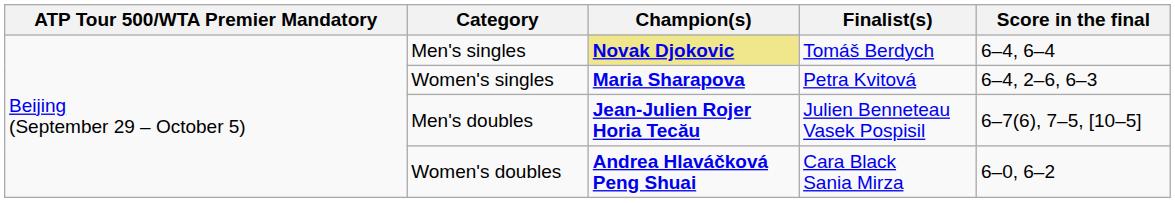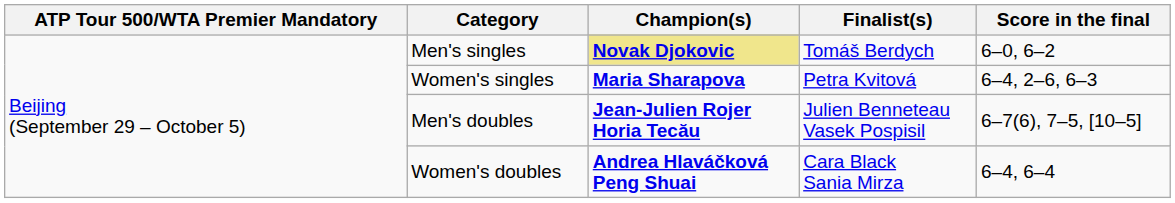 <table class="wikitable"  style="font-size:90%; width:100%;">
 <tr>
 <th>ATP Tour 500/WTA Premier Mandatory</th>
 <th>Category</th>
 <th>Champion(s)</th>
 <th>Finalist(s)</th>
 <th>Score in the final</th>
 </tr>
 <tr>
 <td rowspan="4"><a href='#'>Beijing</a><br>(September 29 – October 5)</td>
 <td>Men's singles</td>
 <td style="background: khaki;"> <strong><a href='#'>Novak Djokovic</a></strong></td>
 <td> <a href='#'>Tomáš Berdych</a></td>
-<td>6–4, 6–4</td>
+<td>6–0, 6–2</td>
 </tr>
 <tr>
 <td>Women's singles</td>
 <td> <strong><a href='#'>Maria Sharapova</a></strong></td>
 <td> <a href='#'>Petra Kvitová</a></td>
 <td>6–4, 2–6, 6–3</td>
 </tr>
 <tr>
 <td>Men's doubles</td>
 <td> <strong><a href='#'>Jean-Julien Rojer</a></strong> <br> <strong><a href='#'>Horia Tecău</a></strong></td>
 <td> <a href='#'>Julien Benneteau</a> <br> <a href='#'>Vasek Pospisil</a></td>
 <td>6–7(6), 7–5, [10–5]</td>
 </tr>
 <tr>
 <td>Women's doubles</td>
 <td> <strong><a href='#'>Andrea Hlaváčková</a></strong> <br> <strong><a href='#'>Peng Shuai</a></strong></td>
 <td> <a href='#'>Cara Black</a>  <br> <a href='#'>Sania Mirza</a></td>
-<td>6–0, 6–2</td>
+<td>6–4, 6–4</td>
 </tr>
 </table>
